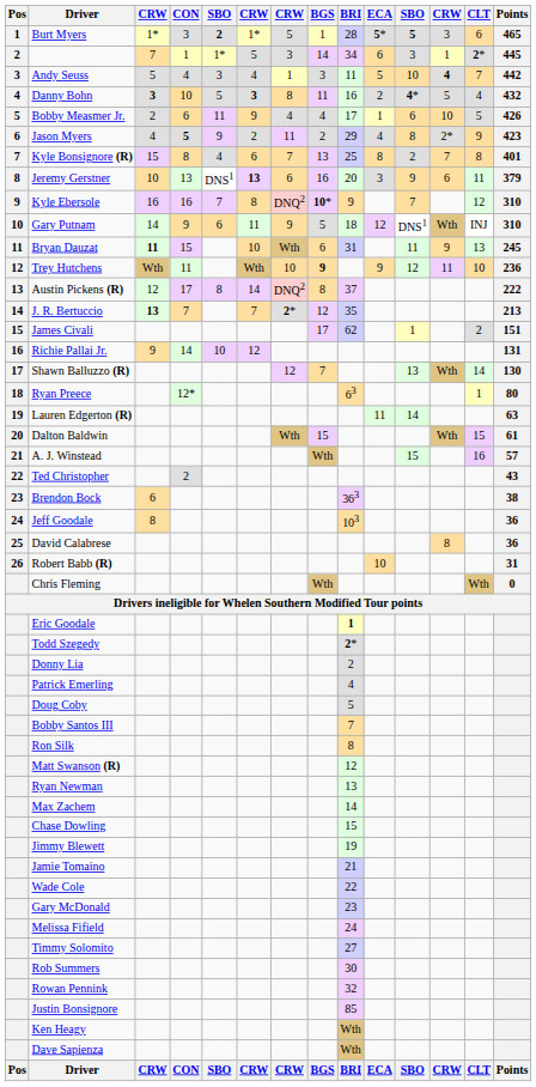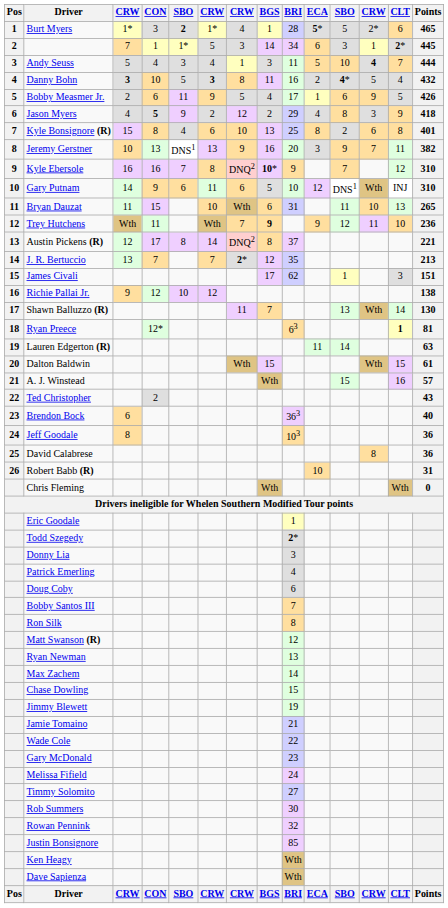 <table class="wikitable" style="font-size:77%; text-align:center;">
 <tr>
 <th>Pos</th>
 <th>Driver</th>
 <th><a href='#'>CRW</a></th>
 <th><a href='#'>CON</a></th>
 <th><a href='#'>SBO</a></th>
 <th><a href='#'>CRW</a></th>
 <th><a href='#'>CRW</a></th>
 <th><a href='#'>BGS</a></th>
 <th><a href='#'>BRI</a></th>
 <th><a href='#'>ECA</a></th>
 <th><a href='#'>SBO</a></th>
 <th><a href='#'>CRW</a></th>
 <th><a href='#'>CLT</a></th>
 <th>Points</th>
 </tr>
 <tr>
 <th>1</th>
 <td align="left"><a href='#'>Burt Myers</a></td>
 <td style="background:#FFFFBF;">1*</td>
 <td style="background:#DFDFDF;">3</td>
 <td style="background:#DFDFDF;"><strong>2</strong></td>
 <td style="background:#FFFFBF;">1*</td>
-<td style="background:#DFDFDF;">5</td>
+<td style="background:#DFDFDF;">4</td>
 <td style="background:#FFFFBF;">1</td>
 <td style="background:#CFCFFF;">28</td>
 <td style="background:#DFDFDF;"><strong>5</strong>*</td>
-<td style="background:#DFDFDF;"><strong>5</strong></td>
-<td style="background:#DFDFDF;">3</td>
+<td style="background:#DFDFDF;">5</td>
+<td style="background:#DFDFDF;">2*</td>
 <td style="background:#FFDF9F;">6</td>
 <th>465</th>
 </tr>
 <tr>
 <th>2</th>
 <td align="left"></td>
 <td style="background:#FFDF9F;">7</td>
 <td style="background:#FFFFBF;">1</td>
 <td style="background:#FFFFBF;">1*</td>
 <td style="background:#DFDFDF;">5</td>
 <td style="background:#DFDFDF;">3</td>
 <td style="background:#EFCFFF;">14</td>
 <td style="background:#EFCFFF;">34</td>
 <td style="background:#FFDF9F;">6</td>
 <td style="background:#DFDFDF;">3</td>
 <td style="background:#FFFFBF;">1</td>
 <td style="background:#DFDFDF;"><strong>2</strong>*</td>
 <th>445</th>
 </tr>
 <tr>
 <th>3</th>
 <td align="left"><a href='#'>Andy Seuss</a></td>
 <td style="background:#DFDFDF;">5</td>
 <td style="background:#DFDFDF;">4</td>
 <td style="background:#DFDFDF;">3</td>
 <td style="background:#DFDFDF;">4</td>
 <td style="background:#FFFFBF;">1</td>
 <td style="background:#DFDFDF;">3</td>
 <td style="background:#DFFFDF;">11</td>
 <td style="background:#FFDF9F;">5</td>
 <td style="background:#FFDF9F;">10</td>
 <td style="background:#DFDFDF;"><strong>4</strong></td>
 <td style="background:#FFDF9F;">7</td>
-<th>442</th>
+<th>444</th>
 </tr>
 <tr>
 <th>4</th>
 <td align="left"><a href='#'>Danny Bohn</a></td>
 <td style="background:#DFDFDF;"><strong>3</strong></td>
 <td style="background:#FFDF9F;">10</td>
 <td style="background:#DFDFDF;">5</td>
 <td style="background:#DFDFDF;"><strong>3</strong></td>
 <td style="background:#FFDF9F;">8</td>
 <td style="background:#EFCFFF;">11</td>
 <td style="background:#DFFFDF;">16</td>
 <td style="background:#DFDFDF;">2</td>
 <td style="background:#DFDFDF;"><strong>4</strong>*</td>
 <td style="background:#DFDFDF;">5</td>
 <td style="background:#DFDFDF;">4</td>
 <th>432</th>
 </tr>
 <tr>
 <th>5</th>
 <td align="left"><a href='#'>Bobby Measmer Jr.</a></td>
 <td style="background:#DFDFDF;">2</td>
 <td style="background:#FFDF9F;">6</td>
 <td style="background:#EFCFFF;">11</td>
 <td style="background:#FFDF9F;">9</td>
-<td style="background:#DFDFDF;">4</td>
+<td style="background:#DFDFDF;">5</td>
 <td style="background:#DFDFDF;">4</td>
 <td style="background:#DFFFDF;">17</td>
 <td style="background:#FFFFBF;">1</td>
 <td style="background:#FFDF9F;">6</td>
-<td style="background:#FFDF9F;">10</td>
+<td style="background:#FFDF9F;">9</td>
 <td style="background:#DFDFDF;">5</td>
 <th>426</th>
 </tr>
 <tr>
 <th>6</th>
 <td align="left"><a href='#'>Jason Myers</a></td>
 <td style="background:#DFDFDF;">4</td>
 <td style="background:#DFDFDF;"><strong>5</strong></td>
 <td style="background:#EFCFFF;">9</td>
 <td style="background:#DFDFDF;">2</td>
-<td style="background:#EFCFFF;">11</td>
+<td style="background:#EFCFFF;">12</td>
 <td style="background:#DFDFDF;">2</td>
 <td style="background:#CFCFFF;">29</td>
 <td style="background:#DFDFDF;">4</td>
 <td style="background:#FFDF9F;">8</td>
-<td style="background:#DFDFDF;">2*</td>
+<td style="background:#DFDFDF;">3</td>
 <td style="background:#FFDF9F;">9</td>
-<th>423</th>
+<th>418</th>
 </tr>
 <tr>
 <th>7</th>
 <td align="left"><a href='#'>Kyle Bonsignore</a> <strong>(R)</strong></td>
 <td style="background:#EFCFFF;">15</td>
 <td style="background:#FFDF9F;">8</td>
 <td style="background:#DFDFDF;">4</td>
 <td style="background:#FFDF9F;">6</td>
-<td style="background:#FFDF9F;">7</td>
+<td style="background:#FFDF9F;">10</td>
 <td style="background:#EFCFFF;">13</td>
 <td style="background:#CFCFFF;">25</td>
 <td style="background:#FFDF9F;">8</td>
 <td style="background:#DFDFDF;">2</td>
-<td style="background:#FFDF9F;">7</td>
+<td style="background:#FFDF9F;">6</td>
 <td style="background:#FFDF9F;">8</td>
 <th>401</th>
 </tr>
 <tr>
 <th>8</th>
 <td align="left"><a href='#'>Jeremy Gerstner</a></td>
 <td style="background:#FFDF9F;">10</td>
 <td style="background:#DFFFDF;">13</td>
 <td style="background:#FFFFFF;">DNS<sup>1</sup></td>
-<td style="background:#EFCFFF;"><strong>13</strong></td>
-<td style="background:#FFDF9F;">6</td>
+<td style="background:#EFCFFF;">13</td>
+<td style="background:#FFDF9F;">9</td>
 <td style="background:#EFCFFF;">16</td>
 <td style="background:#DFFFDF;">20</td>
 <td style="background:#DFDFDF;">3</td>
 <td style="background:#FFDF9F;">9</td>
-<td style="background:#FFDF9F;">6</td>
+<td style="background:#FFDF9F;">7</td>
 <td style="background:#DFFFDF;">11</td>
-<th>379</th>
+<th>382</th>
 </tr>
 <tr>
 <th>9</th>
 <td align="left"><a href='#'>Kyle Ebersole</a></td>
 <td style="background:#EFCFFF;">16</td>
 <td style="background:#EFCFFF;">16</td>
 <td style="background:#EFCFFF;">7</td>
 <td style="background:#FFDF9F;">8</td>
 <td style="background:#FFCFCF;">DNQ<sup>2</sup></td>
 <td style="background:#EFCFFF;"><strong>10</strong>*</td>
 <td style="background:#FFDF9F;">9</td>
 <td></td>
 <td style="background:#FFDF9F;">7</td>
 <td></td>
 <td style="background:#DFFFDF;">12</td>
 <th>310</th>
 </tr>
 <tr>
 <th>10</th>
 <td align="left"><a href='#'>Gary Putnam</a></td>
 <td style="background:#DFFFDF;">14</td>
 <td style="background:#FFDF9F;">9</td>
 <td style="background:#FFDF9F;">6</td>
 <td style="background:#DFFFDF;">11</td>
-<td style="background:#FFDF9F;">9</td>
+<td style="background:#FFDF9F;">6</td>
 <td style="background:#DFDFDF;">5</td>
-<td style="background:#DFFFDF;">18</td>
+<td style="background:#DFFFDF;">10</td>
 <td style="background:#EFCFFF;">12</td>
 <td style="background:#FFFFFF;">DNS<sup>1</sup></td>
 <td style="background:#DFC484;">Wth</td>
 <td style="background:#FFFFFF;">INJ</td>
 <th>310</th>
 </tr>
 <tr>
 <th>11</th>
 <td align="left"><a href='#'>Bryan Dauzat</a></td>
-<td style="background:#DFFFDF;"><strong>11</strong></td>
+<td style="background:#DFFFDF;">11</td>
 <td style="background:#EFCFFF;">15</td>
 <td></td>
 <td style="background:#FFDF9F;">10</td>
 <td style="background:#DFC484;">Wth</td>
 <td style="background:#FFDF9F;">6</td>
 <td style="background:#CFCFFF;">31</td>
 <td></td>
 <td style="background:#DFFFDF;">11</td>
-<td style="background:#FFDF9F;">9</td>
+<td style="background:#FFDF9F;">10</td>
 <td style="background:#DFFFDF;">13</td>
-<th>245</th>
+<th>265</th>
 </tr>
 <tr>
 <th>12</th>
 <td align="left"><a href='#'>Trey Hutchens</a></td>
 <td style="background:#DFC484;">Wth</td>
 <td style="background:#DFFFDF;">11</td>
 <td></td>
 <td style="background:#DFC484;">Wth</td>
-<td style="background:#FFDF9F;">10</td>
+<td style="background:#FFDF9F;">7</td>
 <td style="background:#FFDF9F;"><strong>9</strong></td>
 <td></td>
 <td style="background:#FFDF9F;">9</td>
 <td style="background:#DFFFDF;">12</td>
 <td style="background:#EFCFFF;">11</td>
 <td style="background:#FFDF9F;">10</td>
 <th>236</th>
 </tr>
 <tr>
 <th>13</th>
 <td align="left">Austin Pickens <strong>(R)</strong></td>
 <td style="background:#DFFFDF;">12</td>
 <td style="background:#EFCFFF;">17</td>
 <td style="background:#EFCFFF;">8</td>
 <td style="background:#EFCFFF;">14</td>
 <td style="background:#FFCFCF;">DNQ<sup>2</sup></td>
 <td style="background:#FFDF9F;">8</td>
 <td style="background:#EFCFFF;">37</td>
 <td></td>
 <td></td>
 <td></td>
 <td></td>
-<th>222</th>
+<th>221</th>
 </tr>
 <tr>
 <th>14</th>
 <td align="left"><a href='#'>J. R. Bertuccio</a></td>
-<td style="background:#DFFFDF;"><strong>13</strong></td>
+<td style="background:#DFFFDF;">13</td>
 <td style="background:#FFDF9F;">7</td>
 <td></td>
 <td style="background:#FFDF9F;">7</td>
 <td style="background:#DFDFDF;"><strong>2</strong>*</td>
 <td style="background:#EFCFFF;">12</td>
 <td style="background:#CFCFFF;">35</td>
 <td></td>
 <td></td>
 <td></td>
 <td></td>
 <th>213</th>
 </tr>
 <tr>
 <th>15</th>
 <td align="left"><a href='#'>James Civali</a></td>
 <td></td>
 <td></td>
 <td></td>
 <td></td>
 <td></td>
 <td style="background:#EFCFFF;">17</td>
 <td style="background:#CFCFFF;">62</td>
 <td></td>
 <td style="background:#FFFFBF;">1</td>
 <td></td>
-<td style="background:#DFDFDF;">2</td>
+<td style="background:#DFDFDF;">3</td>
 <th>151</th>
 </tr>
 <tr>
 <th>16</th>
 <td align="left"><a href='#'>Richie Pallai Jr.</a></td>
 <td style="background:#FFDF9F;">9</td>
-<td style="background:#DFFFDF;">14</td>
+<td style="background:#DFFFDF;">12</td>
 <td style="background:#EFCFFF;">10</td>
 <td style="background:#EFCFFF;">12</td>
 <td></td>
 <td></td>
 <td></td>
 <td></td>
 <td></td>
 <td></td>
 <td></td>
-<th>131</th>
+<th>138</th>
 </tr>
 <tr>
 <th>17</th>
 <td align="left">Shawn Balluzzo <strong>(R)</strong></td>
 <td></td>
 <td></td>
 <td></td>
 <td></td>
-<td style="background:#EFCFFF;">12</td>
+<td style="background:#EFCFFF;">11</td>
 <td style="background:#FFDF9F;">7</td>
 <td></td>
 <td></td>
 <td style="background:#DFFFDF;">13</td>
 <td style="background:#DFC484;">Wth</td>
 <td style="background:#DFFFDF;">14</td>
 <th>130</th>
 </tr>
 <tr>
 <th>18</th>
 <td align="left"><a href='#'>Ryan Preece</a></td>
 <td></td>
 <td style="background:#DFFFDF;">12*</td>
 <td></td>
 <td></td>
 <td></td>
 <td></td>
 <td style="background:#FFDF9F;">6<sup>3</sup></td>
 <td></td>
 <td></td>
 <td></td>
-<td style="background:#FFFFBF;">1</td>
-<th>80</th>
+<td style="background:#FFFFBF;"><strong>1</strong></td>
+<th>81</th>
 </tr>
 <tr>
 <th>19</th>
 <td align="left">Lauren Edgerton <strong>(R)</strong></td>
 <td></td>
 <td></td>
 <td></td>
 <td></td>
 <td></td>
 <td></td>
 <td></td>
 <td style="background:#DFFFDF;">11</td>
 <td style="background:#DFFFDF;">14</td>
 <td></td>
 <td></td>
 <th>63</th>
 </tr>
 <tr>
 <th>20</th>
 <td align="left">Dalton Baldwin</td>
 <td></td>
 <td></td>
 <td></td>
 <td></td>
 <td style="background:#DFC484;">Wth</td>
 <td style="background:#EFCFFF;">15</td>
 <td></td>
 <td></td>
 <td></td>
 <td style="background:#DFC484;">Wth</td>
 <td style="background:#EFCFFF;">15</td>
 <th>61</th>
 </tr>
 <tr>
 <th>21</th>
 <td align="left">A. J. Winstead</td>
 <td></td>
 <td></td>
 <td></td>
 <td></td>
 <td></td>
 <td style="background:#DFC484;">Wth</td>
 <td></td>
 <td></td>
 <td style="background:#DFFFDF;">15</td>
 <td></td>
 <td style="background:#EFCFFF;">16</td>
 <th>57</th>
 </tr>
 <tr>
 <th>22</th>
 <td align="left"><a href='#'>Ted Christopher</a></td>
 <td></td>
 <td style="background:#DFDFDF;">2</td>
 <td></td>
 <td></td>
 <td></td>
 <td></td>
 <td></td>
 <td></td>
 <td></td>
 <td></td>
 <td></td>
 <th>43</th>
 </tr>
 <tr>
 <th>23</th>
 <td align="left"><a href='#'>Brendon Bock</a></td>
 <td style="background:#FFDF9F;">6</td>
 <td></td>
 <td></td>
 <td></td>
 <td></td>
 <td></td>
 <td style="background:#EFCFFF;">36<sup>3</sup></td>
 <td></td>
 <td></td>
 <td></td>
 <td></td>
-<th>38</th>
+<th>40</th>
 </tr>
 <tr>
 <th>24</th>
 <td align="left"><a href='#'>Jeff Goodale</a></td>
 <td style="background:#FFDF9F;">8</td>
 <td></td>
 <td></td>
 <td></td>
 <td></td>
 <td></td>
 <td style="background:#FFDF9F;">10<sup>3</sup></td>
 <td></td>
 <td></td>
 <td></td>
 <td></td>
 <th>36</th>
 </tr>
 <tr>
 <th>25</th>
 <td align="left">David Calabrese</td>
 <td></td>
 <td></td>
 <td></td>
 <td></td>
 <td></td>
 <td></td>
 <td></td>
 <td></td>
 <td></td>
 <td style="background:#FFDF9F;">8</td>
 <td></td>
 <th>36</th>
 </tr>
 <tr>
 <th>26</th>
 <td align="left">Robert Babb <strong>(R)</strong></td>
 <td></td>
 <td></td>
 <td></td>
 <td></td>
 <td></td>
 <td></td>
 <td></td>
 <td style="background:#FFDF9F;">10</td>
 <td></td>
 <td></td>
 <td></td>
 <th>31</th>
 </tr>
 <tr>
 <th></th>
 <td align="left">Chris Fleming</td>
 <td></td>
 <td></td>
 <td></td>
 <td></td>
 <td></td>
 <td style="background:#DFC484;">Wth</td>
 <td></td>
 <td></td>
 <td></td>
 <td></td>
 <td style="background:#DFC484;">Wth</td>
 <th>0</th>
 </tr>
 <tr>
 <th colspan=14>Drivers ineligible for Whelen Southern Modified Tour points</th>
 </tr>
 <tr>
 <th></th>
 <td align="left"><a href='#'>Eric Goodale</a></td>
 <td></td>
 <td></td>
 <td></td>
 <td></td>
 <td></td>
 <td></td>
-<td style="background:#FFFFBF;"><strong>1</strong></td>
+<td style="background:#FFFFBF;">1</td>
 <td></td>
 <td></td>
 <td></td>
 <td></td>
 <th></th>
 </tr>
 <tr>
 <th></th>
 <td align="left"><a href='#'>Todd Szegedy</a></td>
 <td></td>
 <td></td>
 <td></td>
 <td></td>
 <td></td>
 <td></td>
 <td style="background:#DFDFDF;"><strong>2</strong>*</td>
 <td></td>
 <td></td>
 <td></td>
 <td></td>
 <th></th>
 </tr>
 <tr>
 <th></th>
 <td align="left"><a href='#'>Donny Lia</a></td>
 <td></td>
 <td></td>
 <td></td>
 <td></td>
 <td></td>
 <td></td>
-<td style="background:#DFDFDF;">2</td>
+<td style="background:#DFDFDF;">3</td>
 <td></td>
 <td></td>
 <td></td>
 <td></td>
 <th></th>
 </tr>
 <tr>
 <th></th>
 <td align="left"><a href='#'>Patrick Emerling</a></td>
 <td></td>
 <td></td>
 <td></td>
 <td></td>
 <td></td>
 <td></td>
 <td style="background:#DFDFDF;">4</td>
 <td></td>
 <td></td>
 <td></td>
 <td></td>
 <th></th>
 </tr>
 <tr>
 <th></th>
 <td align="left"><a href='#'>Doug Coby</a></td>
 <td></td>
 <td></td>
 <td></td>
 <td></td>
 <td></td>
 <td></td>
-<td style="background:#DFDFDF;">5</td>
+<td style="background:#DFDFDF;">6</td>
 <td></td>
 <td></td>
 <td></td>
 <td></td>
 <th></th>
 </tr>
 <tr>
 <th></th>
 <td align="left"><a href='#'>Bobby Santos III</a></td>
 <td></td>
 <td></td>
 <td></td>
 <td></td>
 <td></td>
 <td></td>
 <td style="background:#FFDF9F;">7</td>
 <td></td>
 <td></td>
 <td></td>
 <td></td>
 <th></th>
 </tr>
 <tr>
 <th></th>
 <td align="left"><a href='#'>Ron Silk</a></td>
 <td></td>
 <td></td>
 <td></td>
 <td></td>
 <td></td>
 <td></td>
 <td style="background:#FFDF9F;">8</td>
 <td></td>
 <td></td>
 <td></td>
 <td></td>
 <th></th>
 </tr>
 <tr>
 <th></th>
 <td align="left"><a href='#'>Matt Swanson</a> <strong>(R)</strong></td>
 <td></td>
 <td></td>
 <td></td>
 <td></td>
 <td></td>
 <td></td>
 <td style="background:#DFFFDF;">12</td>
 <td></td>
 <td></td>
 <td></td>
 <td></td>
 <th></th>
 </tr>
 <tr>
 <th></th>
 <td align="left"><a href='#'>Ryan Newman</a></td>
 <td></td>
 <td></td>
 <td></td>
 <td></td>
 <td></td>
 <td></td>
 <td style="background:#DFFFDF;">13</td>
 <td></td>
 <td></td>
 <td></td>
 <td></td>
 <th></th>
 </tr>
 <tr>
 <th></th>
 <td align="left"><a href='#'>Max Zachem</a></td>
 <td></td>
 <td></td>
 <td></td>
 <td></td>
 <td></td>
 <td></td>
 <td style="background:#DFFFDF;">14</td>
 <td></td>
 <td></td>
 <td></td>
 <td></td>
 <th></th>
 </tr>
 <tr>
 <th></th>
 <td align="left"><a href='#'>Chase Dowling</a></td>
 <td></td>
 <td></td>
 <td></td>
 <td></td>
 <td></td>
 <td></td>
 <td style="background:#DFFFDF;">15</td>
 <td></td>
 <td></td>
 <td></td>
 <td></td>
 <th></th>
 </tr>
 <tr>
 <th></th>
 <td align="left"><a href='#'>Jimmy Blewett</a></td>
 <td></td>
 <td></td>
 <td></td>
 <td></td>
 <td></td>
 <td></td>
 <td style="background:#DFFFDF;">19</td>
 <td></td>
 <td></td>
 <td></td>
 <td></td>
 <th></th>
 </tr>
 <tr>
 <th></th>
 <td align="left"><a href='#'>Jamie Tomaino</a></td>
 <td></td>
 <td></td>
 <td></td>
 <td></td>
 <td></td>
 <td></td>
 <td style="background:#CFCFFF;">21</td>
 <td></td>
 <td></td>
 <td></td>
 <td></td>
 <th></th>
 </tr>
 <tr>
 <th></th>
 <td align="left"><a href='#'>Wade Cole</a></td>
 <td></td>
 <td></td>
 <td></td>
 <td></td>
 <td></td>
 <td></td>
 <td style="background:#CFCFFF;">22</td>
 <td></td>
 <td></td>
 <td></td>
 <td></td>
 <th></th>
 </tr>
 <tr>
 <th></th>
 <td align="left"><a href='#'>Gary McDonald</a></td>
 <td></td>
 <td></td>
 <td></td>
 <td></td>
 <td></td>
 <td></td>
 <td style="background:#CFCFFF;">23</td>
 <td></td>
 <td></td>
 <td></td>
 <td></td>
 <th></th>
 </tr>
 <tr>
 <th></th>
 <td align="left"><a href='#'>Melissa Fifield</a></td>
 <td></td>
 <td></td>
 <td></td>
 <td></td>
 <td></td>
 <td></td>
 <td style="background:#EFCFFF;">24</td>
 <td></td>
 <td></td>
 <td></td>
 <td></td>
 <th></th>
 </tr>
 <tr>
 <th></th>
 <td align="left"><a href='#'>Timmy Solomito</a></td>
 <td></td>
 <td></td>
 <td></td>
 <td></td>
 <td></td>
 <td></td>
 <td style="background:#CFCFFF;">27</td>
 <td></td>
 <td></td>
 <td></td>
 <td></td>
 <th></th>
 </tr>
 <tr>
 <th></th>
 <td align="left"><a href='#'>Rob Summers</a></td>
 <td></td>
 <td></td>
 <td></td>
 <td></td>
 <td></td>
 <td></td>
 <td style="background:#EFCFFF;">30</td>
 <td></td>
 <td></td>
 <td></td>
 <td></td>
 <th></th>
 </tr>
 <tr>
 <th></th>
 <td align="left"><a href='#'>Rowan Pennink</a></td>
 <td></td>
 <td></td>
 <td></td>
 <td></td>
 <td></td>
 <td></td>
 <td style="background:#EFCFFF;">32</td>
 <td></td>
 <td></td>
 <td></td>
 <td></td>
 <th></th>
 </tr>
 <tr>
 <th></th>
 <td align="left"><a href='#'>Justin Bonsignore</a></td>
 <td></td>
 <td></td>
 <td></td>
 <td></td>
 <td></td>
 <td></td>
 <td style="background:#EFCFFF;">85</td>
 <td></td>
 <td></td>
 <td></td>
 <td></td>
 <th></th>
 </tr>
 <tr>
 <th></th>
 <td align="left"><a href='#'>Ken Heagy</a></td>
 <td></td>
 <td></td>
 <td></td>
 <td></td>
 <td></td>
 <td></td>
 <td style="background:#DFC484;">Wth</td>
 <td></td>
 <td></td>
 <td></td>
 <td></td>
 <th></th>
 </tr>
 <tr>
 <th></th>
 <td align="left"><a href='#'>Dave Sapienza</a></td>
 <td></td>
 <td></td>
 <td></td>
 <td></td>
 <td></td>
 <td></td>
 <td style="background:#DFC484;">Wth</td>
 <td></td>
 <td></td>
 <td></td>
 <td></td>
 <th></th>
 </tr>
 <tr>
 <th>Pos</th>
 <th>Driver</th>
 <th><a href='#'>CRW</a></th>
 <th><a href='#'>CON</a></th>
 <th><a href='#'>SBO</a></th>
 <th><a href='#'>CRW</a></th>
 <th><a href='#'>CRW</a></th>
 <th><a href='#'>BGS</a></th>
 <th><a href='#'>BRI</a></th>
 <th><a href='#'>ECA</a></th>
 <th><a href='#'>SBO</a></th>
 <th><a href='#'>CRW</a></th>
 <th><a href='#'>CLT</a></th>
 <th>Points</th>
 </tr>
 </table>
